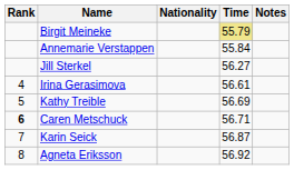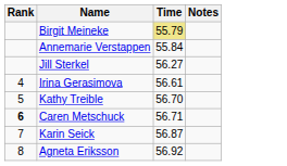 <table class="wikitable sortable" style="text-align:center">
 <tr>
 <th>Rank</th>
 <th>Name</th>
-<th>Nationality</th>
 <th>Time</th>
 <th>Notes</th>
 </tr>
 <tr>
 <td></td>
 <td align=left><a href='#'>Birgit Meineke</a></td>
-<td align=left></td>
 <td style="background: khaki;">55.79</td>
 <td></td>
 </tr>
 <tr>
 <td></td>
 <td align=left><a href='#'>Annemarie Verstappen</a></td>
-<td align=left></td>
 <td>55.84</td>
 <td></td>
 </tr>
 <tr>
 <td></td>
 <td align=left><a href='#'>Jill Sterkel</a></td>
-<td align=left></td>
 <td>56.27</td>
 <td></td>
 </tr>
 <tr>
 <td>4</td>
 <td align=left><a href='#'>Irina Gerasimova</a></td>
-<td align=left></td>
 <td>56.61</td>
 <td></td>
 </tr>
 <tr>
 <td>5</td>
 <td align=left><a href='#'>Kathy Treible</a></td>
-<td align=left></td>
-<td>56.69</td>
+<td>56.70</td>
 <td></td>
 </tr>
 <tr>
 <td><strong>6</strong></td>
 <td align=left><a href='#'>Caren Metschuck</a></td>
-<td align=left></td>
 <td>56.71</td>
 <td></td>
 </tr>
 <tr>
 <td>7</td>
 <td align=left><a href='#'>Karin Seick</a></td>
-<td align=left></td>
 <td>56.87</td>
 <td></td>
 </tr>
 <tr>
 <td>8</td>
 <td align=left><a href='#'>Agneta Eriksson</a></td>
-<td align=left></td>
 <td>56.92</td>
 <td></td>
 </tr>
 </table>
